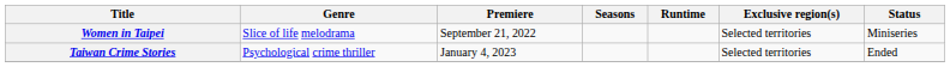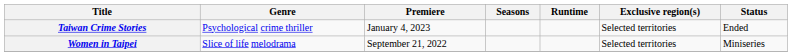 <table class="wikitable plainrowheaders sortable" style="width:100%;">
 <tr>
 <th scope="col" style="width:25%;">Title</th>
 <th>Genre</th>
 <th>Premiere</th>
 <th>Seasons</th>
 <th>Runtime</th>
 <th>Exclusive region(s)</th>
 <th>Status</th>
 </tr>
 <tr>
+<th scope="row"><em><a href='#'>Taiwan Crime Stories</a></em></th>
+<td><a href='#'>Psychological</a> <a href='#'>crime thriller</a></td>
+<td>January 4, 2023</td>
+<td></td>
+<td></td>
+<td>Selected territories</td>
+<td>Ended</td>
+</tr>
+<tr>
 <th scope="row"><em><a href='#'>Women in Taipei</a></em></th>
 <td><a href='#'>Slice of life</a> <a href='#'>melodrama</a></td>
 <td>September 21, 2022</td>
 <td></td>
 <td></td>
 <td>Selected territories</td>
 <td>Miniseries</td>
 </tr>
 <tr>
-<th scope="row"><em><a href='#'>Taiwan Crime Stories</a></em></th>
-<td><a href='#'>Psychological</a> <a href='#'>crime thriller</a></td>
-<td>January 4, 2023</td>
-<td></td>
-<td></td>
-<td>Selected territories</td>
-<td>Ended</td>
-</tr>
-<tr>
 </tr>
 </table>
